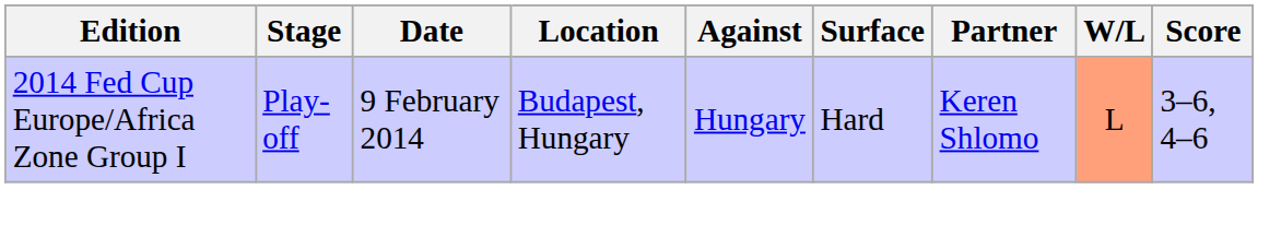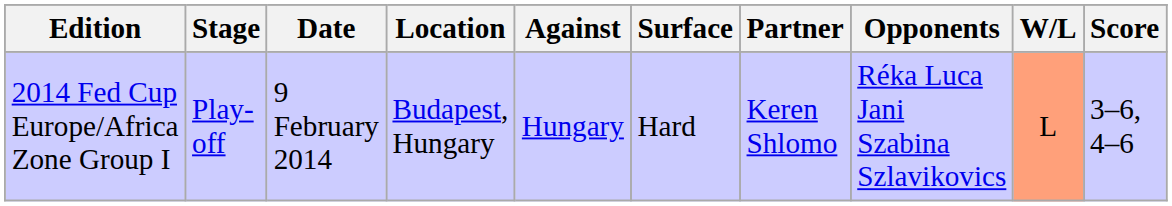 <table class=wikitable style=font-size:97%>
 <tr>
 <th>Edition</th>
 <th>Stage</th>
 <th>Date</th>
 <th>Location</th>
 <th>Against</th>
 <th>Surface</th>
 <th>Partner</th>
+<th>Opponents</th>
 <th>W/L</th>
 <th>Score</th>
 </tr>
 <tr style="background:#CCCCFF;">
 <td><a href='#'>2014 Fed Cup</a> <br> Europe/Africa Zone Group I</td>
 <td><a href='#'>Play-off</a></td>
 <td>9 February 2014</td>
 <td><a href='#'>Budapest</a>, Hungary</td>
 <td> <a href='#'>Hungary</a></td>
 <td>Hard</td>
 <td><a href='#'>Keren Shlomo</a></td>
+<td><a href='#'>Réka Luca Jani</a> <br> <a href='#'>Szabina Szlavikovics</a></td>
 <td style="text-align:center; background:#ffa07a;">L</td>
 <td>3–6, 4–6</td>
 </tr>
 </table>
